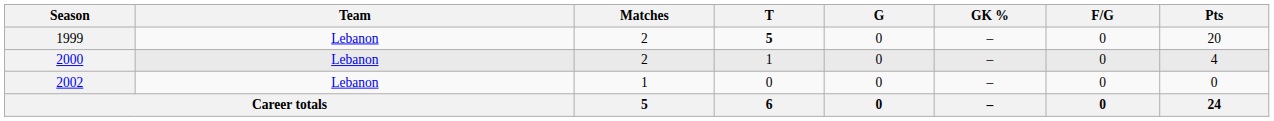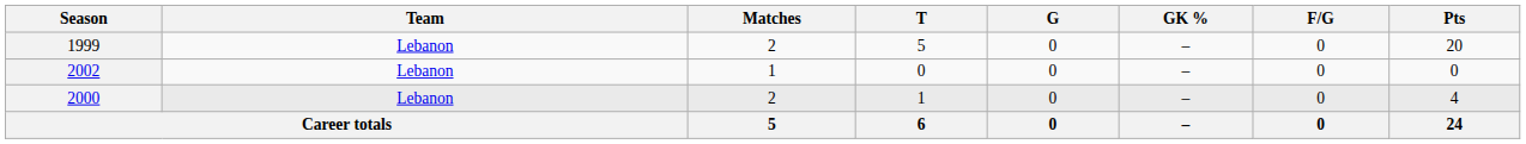 <table class="wikitable sortable"  style="font-size:90%; text-align:center; width:85%;">
 <tr>
 <th width=2%>Season</th>
 <th width=8%>Team</th>
 <th width=2%>Matches</th>
 <th width=2%>T</th>
 <th width=2%>G</th>
 <th width=2%>GK %</th>
 <th width=2%>F/G</th>
 <th width=2%>Pts</th>
 </tr>
 <tr>
 <th scope="row" style="text-align:center; font-weight:normal">1999</th>
 <td style="text-align:center;"> <a href='#'>Lebanon</a></td>
 <td>2</td>
-<td><strong>5</strong></td>
+<td>5</td>
 <td>0</td>
 <td>–</td>
 <td>0</td>
 <td>20</td>
+</tr>
+<tr>
+<th scope="row" style="text-align:center; font-weight:normal"><a href='#'>2002</a></th>
+<td style="text-align:center;"> <a href='#'>Lebanon</a></td>
+<td>1</td>
+<td>0</td>
+<td>0</td>
+<td>–</td>
+<td>0</td>
+<td>0</td>
 </tr>
 <tr style="background-color: #EAEAEA">
 <th scope="row" style="text-align:center; font-weight:normal"><a href='#'>2000</a></th>
 <td style="text-align:center;"> <a href='#'>Lebanon</a></td>
 <td>2</td>
 <td>1</td>
 <td>0</td>
 <td>–</td>
 <td>0</td>
 <td>4</td>
 </tr>
-<tr>
-<th scope="row" style="text-align:center; font-weight:normal"><a href='#'>2002</a></th>
-<td style="text-align:center;"> <a href='#'>Lebanon</a></td>
-<td>1</td>
-<td>0</td>
-<td>0</td>
-<td>–</td>
-<td>0</td>
-<td>0</td>
-</tr>
 <tr class="sortbottom">
 <th colspan=2>Career totals</th>
 <th>5</th>
 <th>6</th>
 <th>0</th>
 <th>–</th>
 <th>0</th>
 <th>24</th>
 </tr>
 </table>
